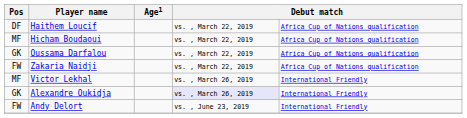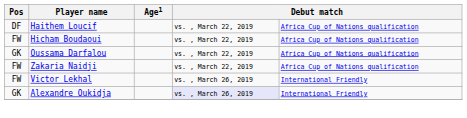 <table class="wikitable" style="text-align:center;font-size:89%">
 <tr>
 <th width="30">Pos</th>
 <th width="150">Player name</th>
 <th width="50">Age<sup>1</sup></th>
 <th width="420" colspan=2>Debut match</th>
 </tr>
 <tr>
 <td>DF</td>
 <td align=left><a href='#'>Haithem Loucif</a></td>
 <td></td>
 <td align=left><small>vs. , March 22, 2019</small></td>
 <td align=left><small><a href='#'>Africa Cup of Nations qualification</a></small></td>
 </tr>
 <tr>
-<td>MF</td>
+<td>FW</td>
 <td align=left><a href='#'>Hicham Boudaoui</a></td>
 <td></td>
 <td align=left><small>vs. , March 22, 2019</small></td>
 <td align=left><small><a href='#'>Africa Cup of Nations qualification</a></small></td>
 </tr>
 <tr>
 <td>GK</td>
 <td align=left><a href='#'>Oussama Darfalou</a></td>
 <td></td>
 <td align=left><small>vs. , March 22, 2019</small></td>
 <td align=left><small><a href='#'>Africa Cup of Nations qualification</a></small></td>
 </tr>
 <tr>
 <td>FW</td>
 <td align=left><a href='#'>Zakaria Naidji</a></td>
 <td></td>
 <td align=left><small>vs. , March 22, 2019</small></td>
 <td align=left><small><a href='#'>Africa Cup of Nations qualification</a></small></td>
 </tr>
 <tr>
-<td>MF</td>
+<td>FW</td>
 <td align=left><a href='#'>Victor Lekhal</a></td>
 <td></td>
 <td align=left><small>vs. , March 26, 2019</small></td>
 <td align=left><small><a href='#'>International Friendly</a></small></td>
 </tr>
 <tr>
 <td>GK</td>
 <td align=left><a href='#'>Alexandre Oukidja</a></td>
 <td></td>
 <td align=left style="background: lavender;"><small>vs. , March 26, 2019</small></td>
 <td align=left><small><a href='#'>International Friendly</a></small></td>
 </tr>
 <tr>
-<td>FW</td>
-<td align=left><a href='#'>Andy Delort</a></td>
-<td></td>
-<td align=left><small>vs. , June 23, 2019</small></td>
-<td align=left><small><a href='#'>International Friendly</a></small></td>
-</tr>
-<tr>
 </tr>
 </table>
